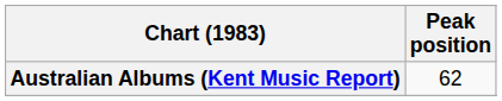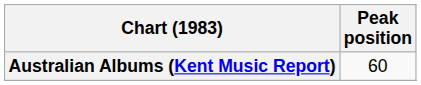 <table class="wikitable sortable plainrowheaders">
 <tr>
 <th scope="col">Chart (1983)</th>
 <th scope="col">Peak<br>position</th>
 </tr>
 <tr>
 <th scope="row">Australian Albums (<a href='#'>Kent Music Report</a>)</th>
-<td style="text-align:center;">62</td>
+<td style="text-align:center;">60</td>
 </tr>
 <tr>
 </tr>
 <tr>
 </tr>
 <tr>
 </tr>
 <tr>
 </tr>
 <tr>
 </tr>
 </table>
